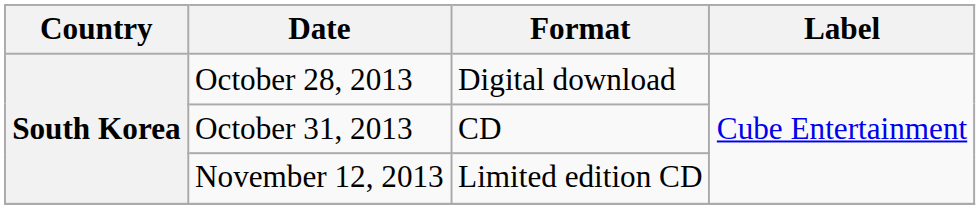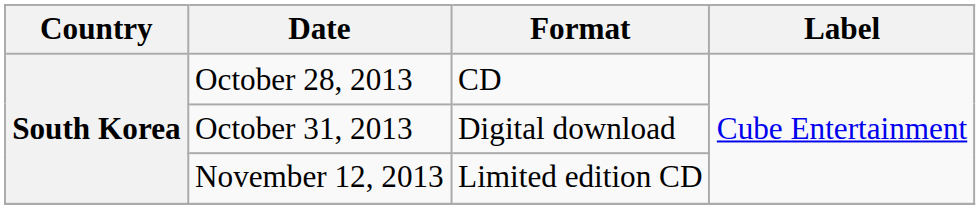 <table class="wikitable plainrowheaders">
 <tr>
 <th scope="col">Country</th>
 <th>Date</th>
 <th>Format</th>
 <th>Label</th>
 </tr>
 <tr>
 <th scope="row" rowspan="3">South Korea</th>
 <td>October 28, 2013</td>
-<td>Digital download</td>
+<td>CD </td>
 <td scope="row" rowspan="3"><a href='#'>Cube Entertainment</a></td>
 </tr>
 <tr>
 <td>October 31, 2013</td>
-<td>CD </td>
+<td>Digital download</td>
 </tr>
 <tr>
 <td>November 12, 2013</td>
 <td>Limited edition CD </td>
 </tr>
 <tr>
 </tr>
 </table>
